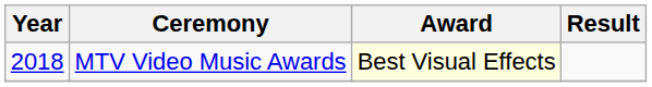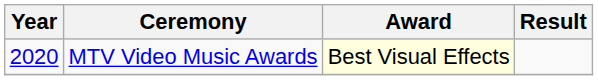 <table class="wikitable plainrowheaders">
 <tr>
 <th>Year</th>
 <th>Ceremony</th>
 <th>Award</th>
 <th>Result</th>
 </tr>
 <tr>
-<td><a href='#'>2018</a></td>
+<td><a href='#'>2020</a></td>
 <td><a href='#'>MTV Video Music Awards</a></td>
 <td style="background: lightyellow;">Best Visual Effects</td>
 <td></td>
 </tr>
 <tr>
 </tr>
 </table>
